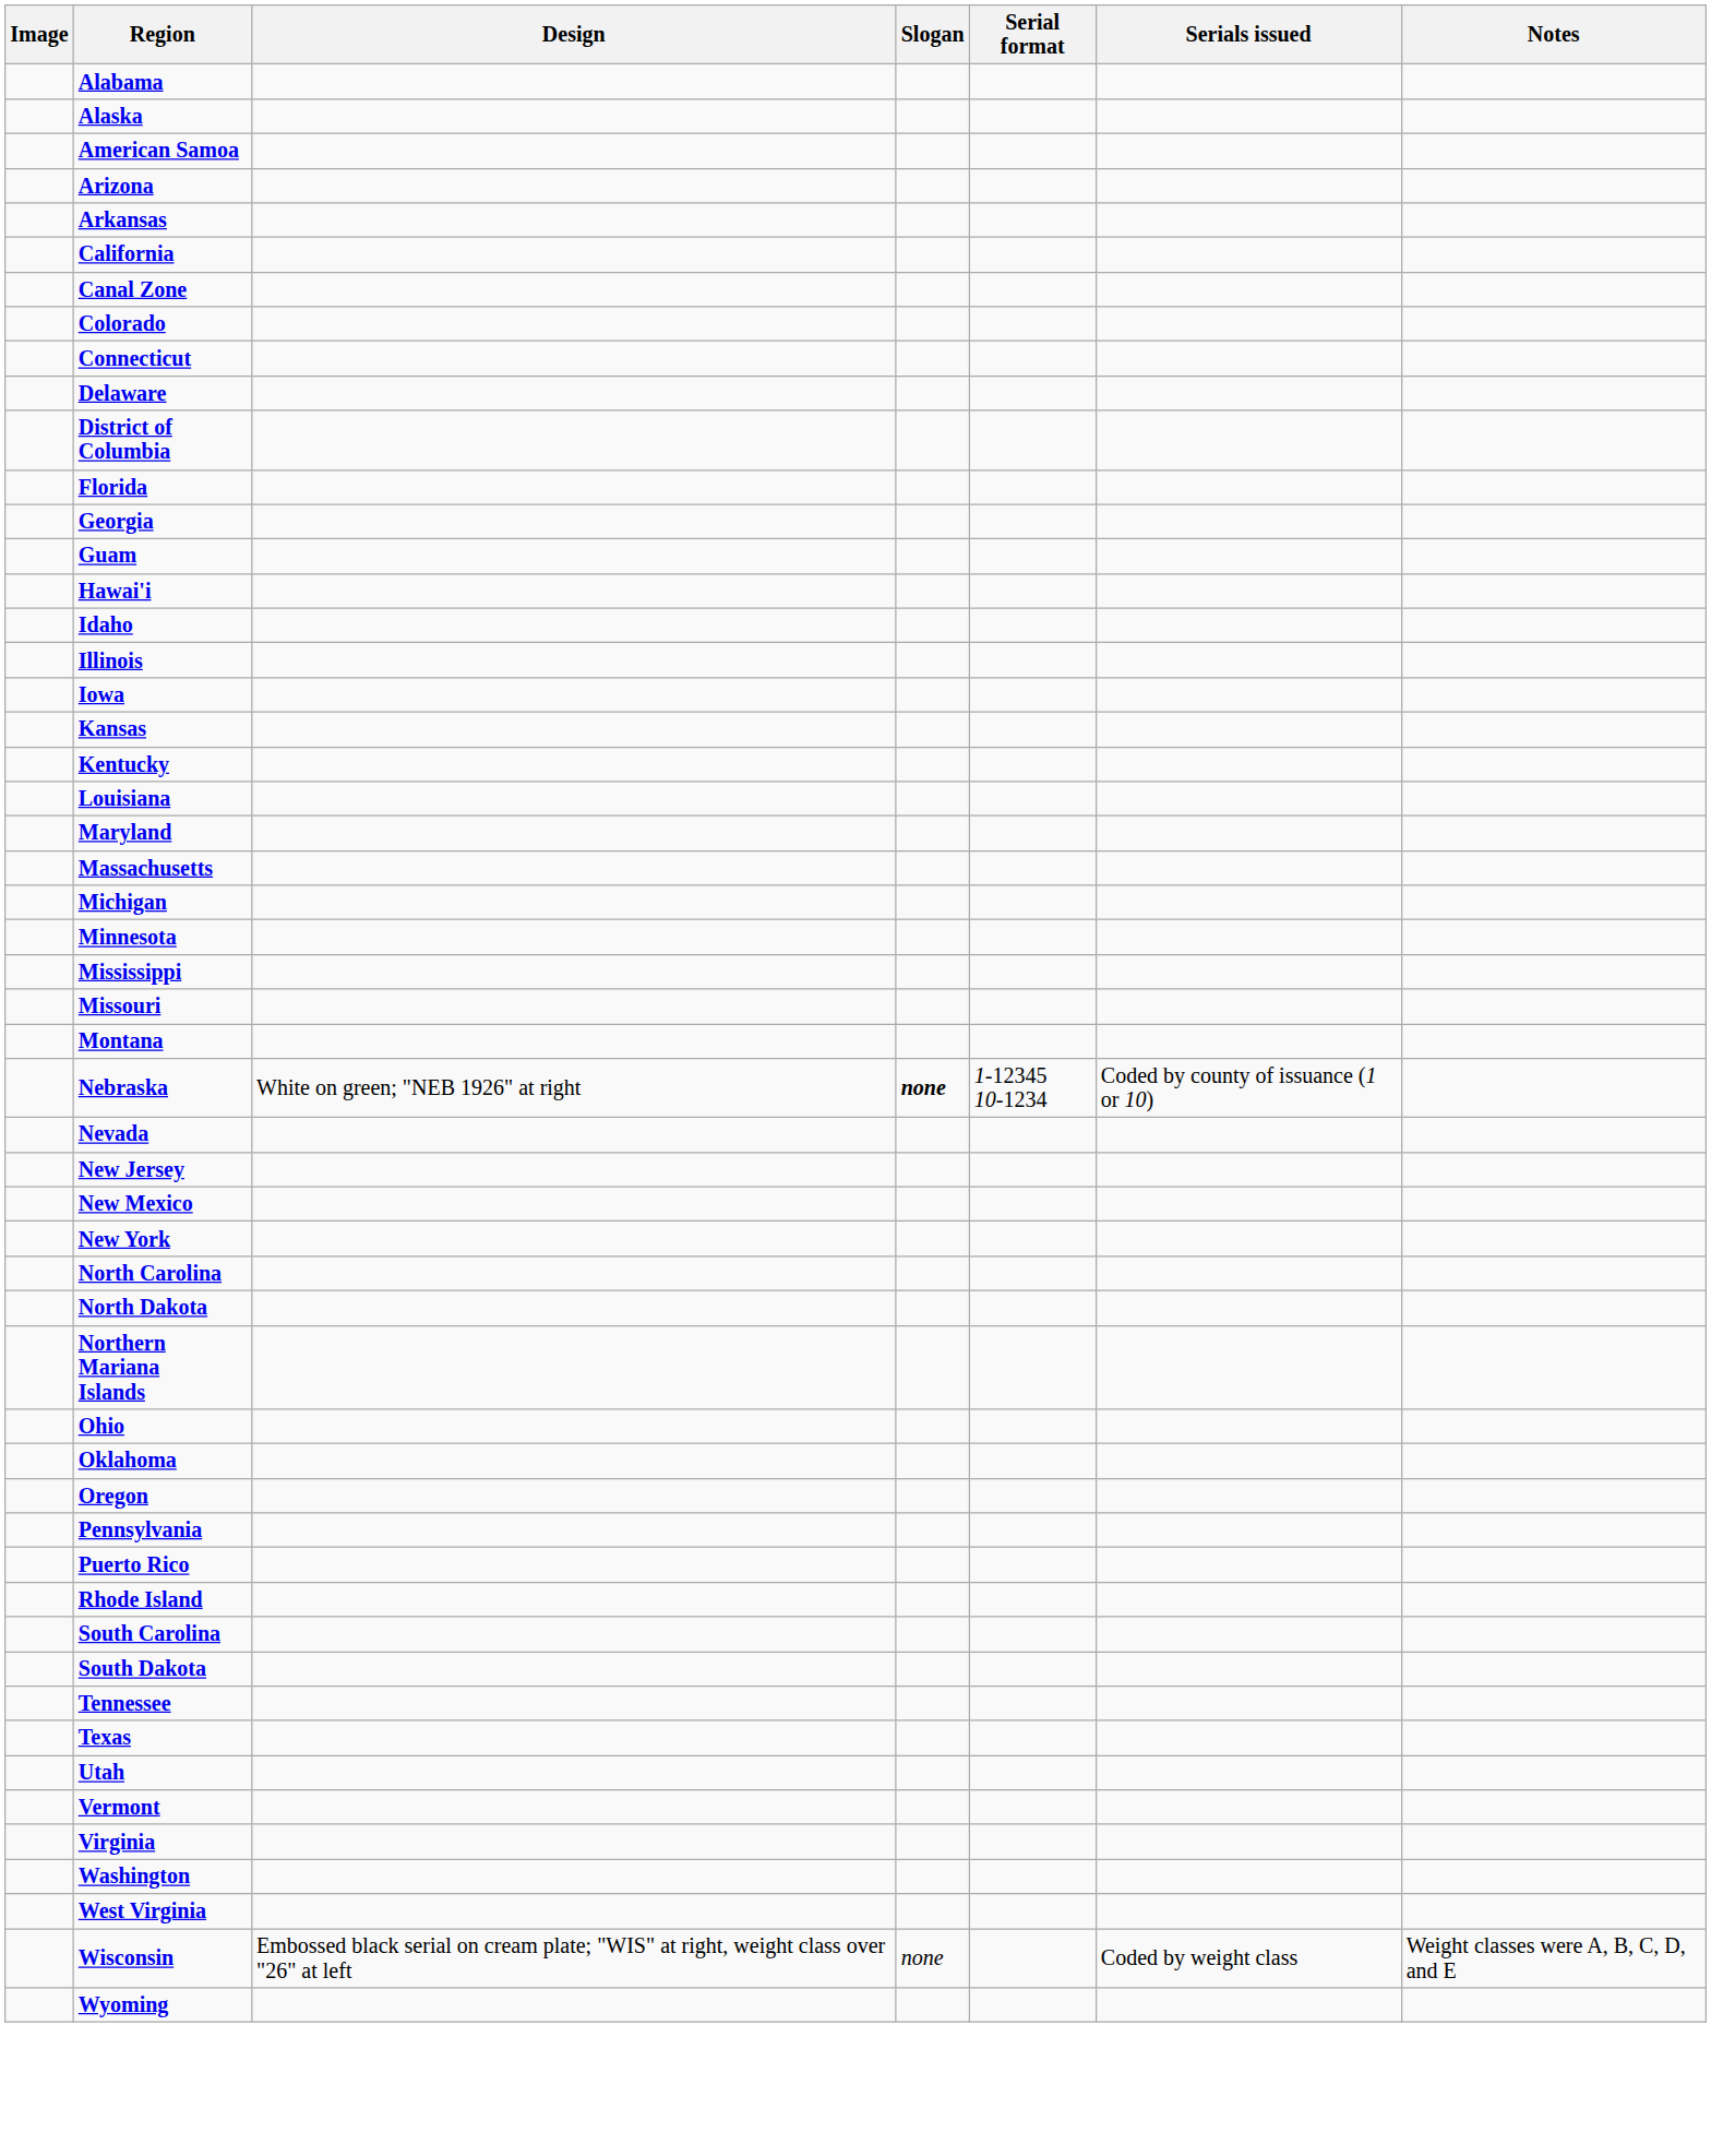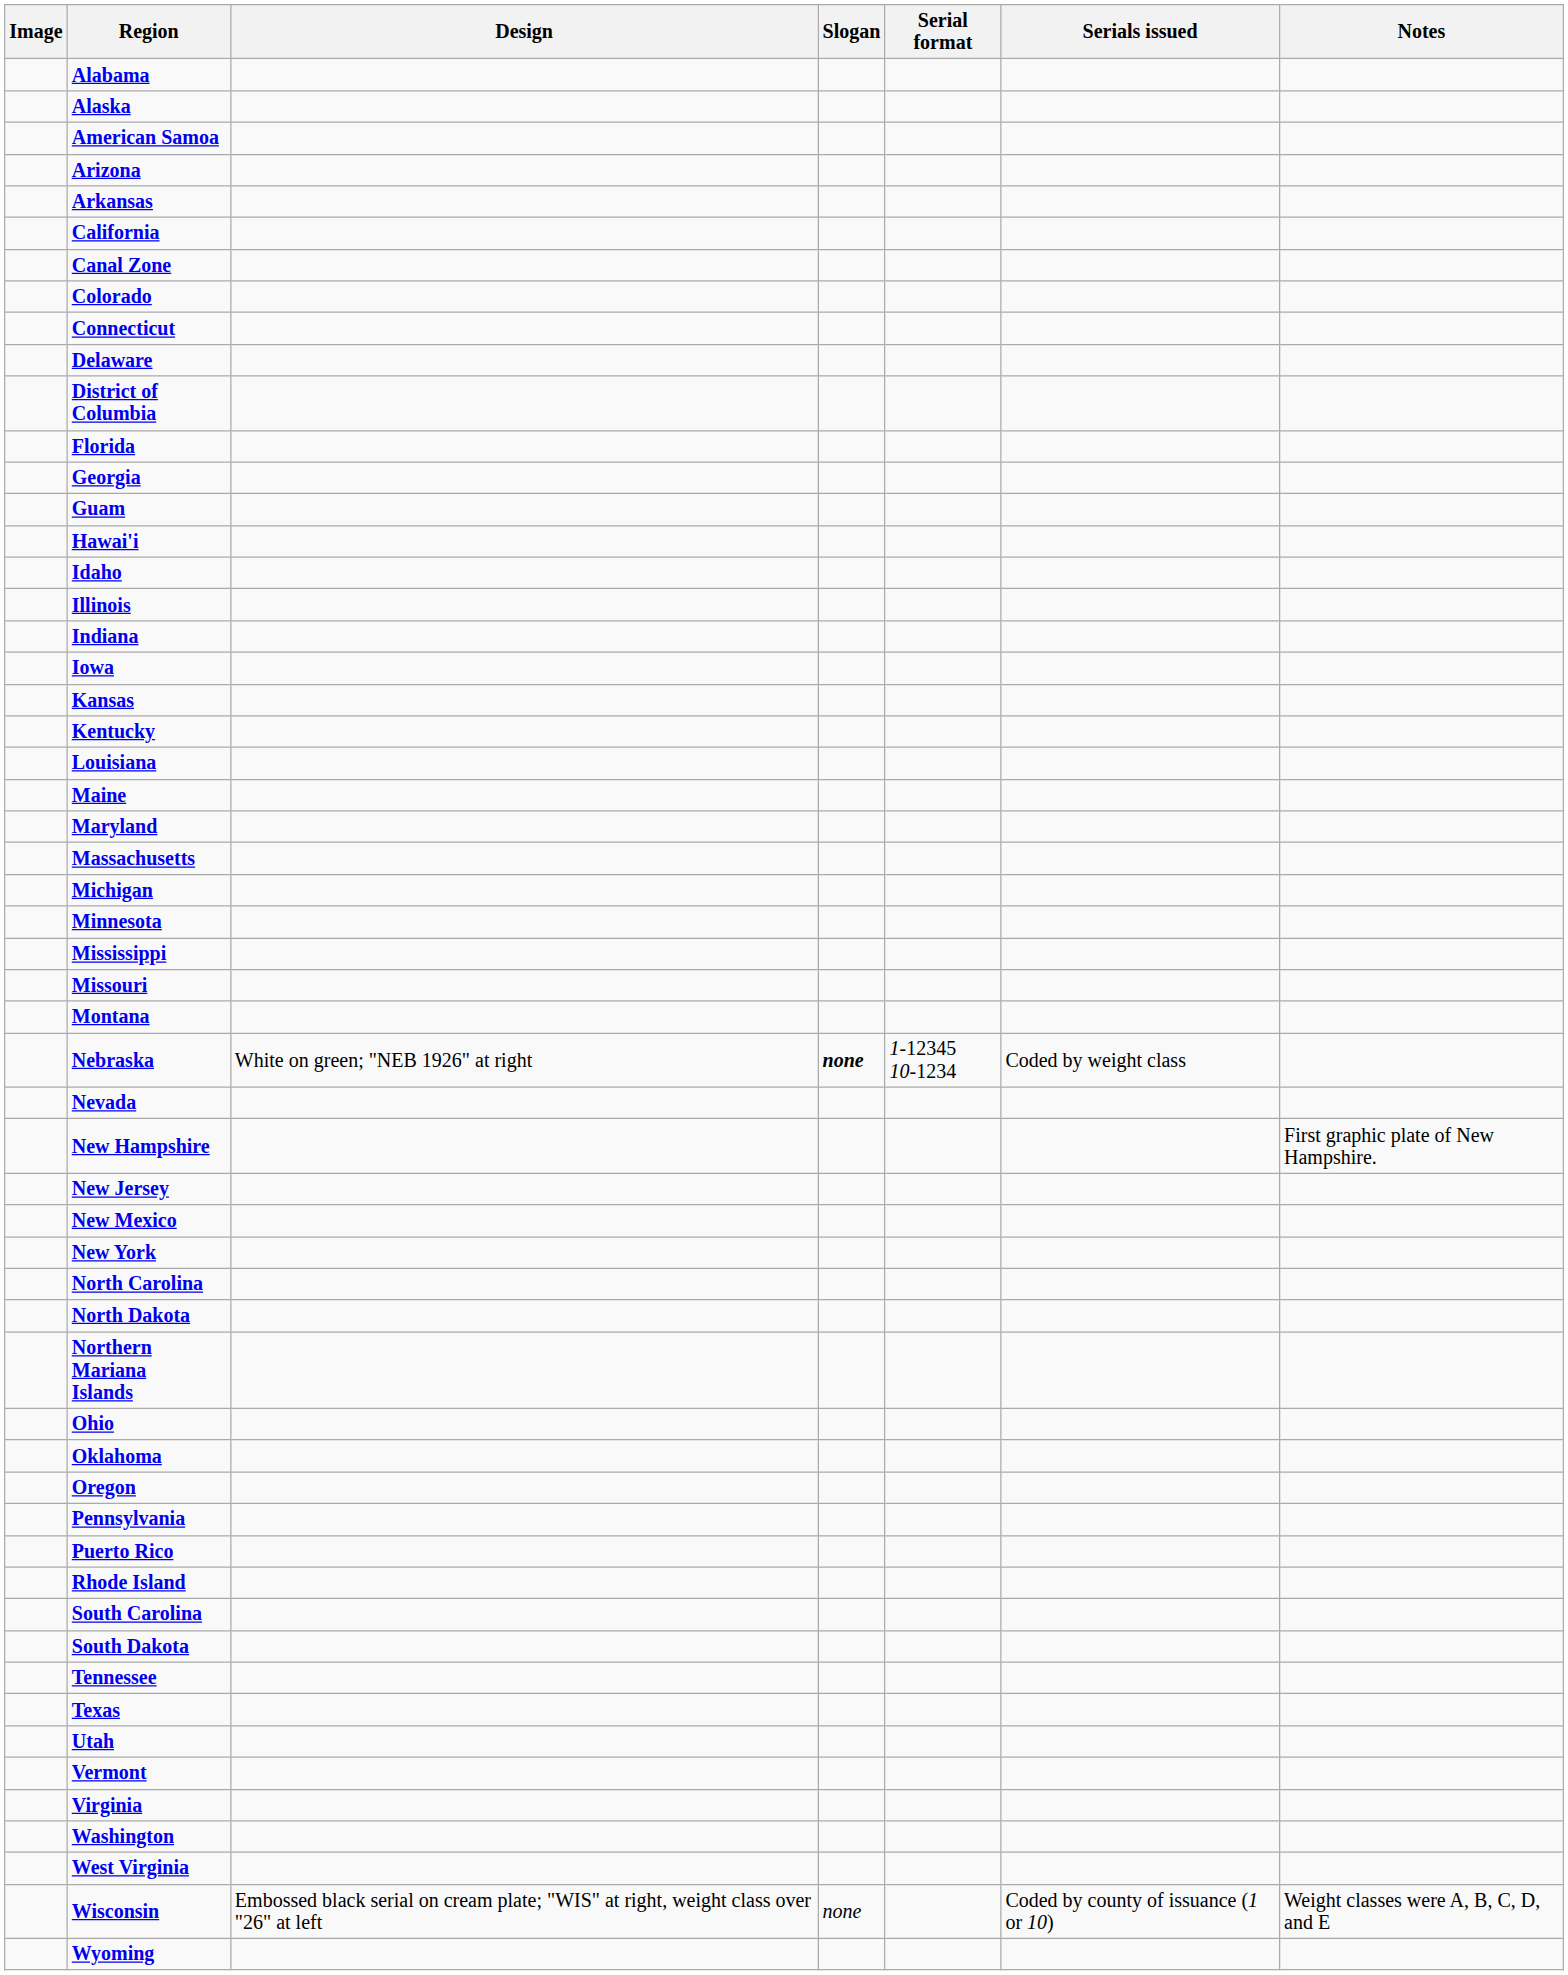 <table class="wikitable">
 <tr>
 <th>Image</th>
 <th>Region</th>
 <th>Design</th>
 <th>Slogan</th>
 <th>Serial format</th>
 <th>Serials issued</th>
 <th>Notes</th>
 </tr>
 <tr>
 <td></td>
 <td><strong><a href='#'>Alabama</a></strong></td>
 <td></td>
 <td></td>
 <td></td>
 <td></td>
 <td></td>
 </tr>
 <tr>
 <td></td>
 <td><strong><a href='#'>Alaska</a></strong></td>
 <td></td>
 <td></td>
 <td></td>
 <td></td>
 <td></td>
 </tr>
 <tr>
 <td></td>
 <td><strong><a href='#'>American Samoa</a></strong></td>
 <td></td>
 <td></td>
 <td></td>
 <td></td>
 <td></td>
 </tr>
 <tr>
 <td></td>
 <td><strong><a href='#'>Arizona</a></strong></td>
 <td></td>
 <td></td>
 <td></td>
 <td></td>
 <td></td>
 </tr>
 <tr>
 <td></td>
 <td><strong><a href='#'>Arkansas</a></strong></td>
 <td></td>
 <td></td>
 <td></td>
 <td></td>
 <td></td>
 </tr>
 <tr>
 <td></td>
 <td><strong><a href='#'>California</a></strong></td>
 <td></td>
 <td></td>
 <td></td>
 <td></td>
 <td></td>
 </tr>
 <tr>
 <td></td>
 <td><strong><a href='#'>Canal Zone</a></strong></td>
 <td></td>
 <td></td>
 <td></td>
 <td></td>
 <td></td>
 </tr>
 <tr>
 <td></td>
 <td><strong><a href='#'>Colorado</a></strong></td>
 <td></td>
 <td></td>
 <td></td>
 <td></td>
 <td></td>
 </tr>
 <tr>
 <td></td>
 <td><strong><a href='#'>Connecticut</a></strong></td>
 <td></td>
 <td></td>
 <td></td>
 <td></td>
 <td></td>
 </tr>
 <tr>
 <td></td>
 <td><strong><a href='#'>Delaware</a></strong></td>
 <td></td>
 <td></td>
 <td></td>
 <td></td>
 <td></td>
 </tr>
 <tr>
 <td></td>
 <td><strong><a href='#'>District of<br>Columbia</a></strong></td>
 <td></td>
 <td></td>
 <td></td>
 <td></td>
 <td></td>
 </tr>
 <tr>
 <td></td>
 <td><strong><a href='#'>Florida</a></strong></td>
 <td></td>
 <td></td>
 <td></td>
 <td></td>
 <td></td>
 </tr>
 <tr>
 <td></td>
 <td><strong><a href='#'>Georgia</a></strong></td>
 <td></td>
 <td></td>
 <td></td>
 <td></td>
 <td></td>
 </tr>
 <tr>
 <td></td>
 <td><strong><a href='#'>Guam</a></strong></td>
 <td></td>
 <td></td>
 <td></td>
 <td></td>
 <td></td>
 </tr>
 <tr>
 <td></td>
 <td><strong><a href='#'>Hawai'i</a></strong></td>
 <td></td>
 <td></td>
 <td></td>
 <td></td>
 <td></td>
 </tr>
 <tr>
 <td></td>
 <td><strong><a href='#'>Idaho</a></strong></td>
 <td></td>
 <td></td>
 <td></td>
 <td></td>
 <td></td>
 </tr>
 <tr>
 <td></td>
 <td><strong><a href='#'>Illinois</a></strong></td>
 <td></td>
 <td></td>
 <td></td>
 <td></td>
 <td></td>
 </tr>
 <tr>
 <td></td>
+<td><strong><a href='#'>Indiana</a></strong></td>
+<td></td>
+<td></td>
+<td></td>
+<td></td>
+<td></td>
+</tr>
+<tr>
+<td></td>
 <td><strong><a href='#'>Iowa</a></strong></td>
 <td></td>
 <td></td>
 <td></td>
 <td></td>
 <td></td>
 </tr>
 <tr>
 <td></td>
 <td><strong><a href='#'>Kansas</a></strong></td>
 <td></td>
 <td></td>
 <td></td>
 <td></td>
 <td></td>
 </tr>
 <tr>
 <td></td>
 <td><strong><a href='#'>Kentucky</a></strong></td>
 <td></td>
 <td></td>
 <td></td>
 <td></td>
 <td></td>
 </tr>
 <tr>
 <td></td>
 <td><strong><a href='#'>Louisiana</a></strong></td>
+<td></td>
+<td></td>
+<td></td>
+<td></td>
+<td></td>
+</tr>
+<tr>
+<td></td>
+<td><strong><a href='#'>Maine</a></strong></td>
 <td></td>
 <td></td>
 <td></td>
 <td></td>
 <td></td>
 </tr>
 <tr>
 <td></td>
 <td><strong><a href='#'>Maryland</a></strong></td>
 <td></td>
 <td></td>
 <td></td>
 <td></td>
 <td></td>
 </tr>
 <tr>
 <td></td>
 <td><strong><a href='#'>Massachusetts</a></strong></td>
 <td></td>
 <td></td>
 <td></td>
 <td></td>
 <td></td>
 </tr>
 <tr>
 <td></td>
 <td><strong><a href='#'>Michigan</a></strong></td>
 <td></td>
 <td></td>
 <td></td>
 <td></td>
 <td></td>
 </tr>
 <tr>
 <td></td>
 <td><strong><a href='#'>Minnesota</a></strong></td>
 <td></td>
 <td></td>
 <td></td>
 <td></td>
 <td></td>
 </tr>
 <tr>
 <td></td>
 <td><strong><a href='#'>Mississippi</a></strong></td>
 <td></td>
 <td></td>
 <td></td>
 <td></td>
 <td></td>
 </tr>
 <tr>
 <td></td>
 <td><strong><a href='#'>Missouri</a></strong></td>
 <td></td>
 <td></td>
 <td></td>
 <td></td>
 <td></td>
 </tr>
 <tr>
 <td></td>
 <td><strong><a href='#'>Montana</a></strong></td>
 <td></td>
 <td></td>
 <td></td>
 <td></td>
 <td></td>
 </tr>
 <tr>
 <td></td>
 <td><strong><a href='#'>Nebraska</a></strong></td>
 <td>White on green; "NEB 1926" at right</td>
 <td><strong><em>none</em></strong></td>
 <td><em>1</em>-12345<br><em>10</em>-1234</td>
-<td>Coded by county of issuance (<em>1</em> or <em>10</em>)</td>
+<td>Coded by weight class</td>
 <td></td>
 </tr>
 <tr>
 <td></td>
 <td><strong><a href='#'>Nevada</a></strong></td>
 <td></td>
 <td></td>
 <td></td>
 <td></td>
 <td></td>
+</tr>
+<tr>
+<td></td>
+<td><strong><a href='#'>New Hampshire</a></strong></td>
+<td></td>
+<td></td>
+<td></td>
+<td></td>
+<td>First graphic plate of New Hampshire.</td>
 </tr>
 <tr>
 <td></td>
 <td><strong><a href='#'>New Jersey</a></strong></td>
 <td></td>
 <td></td>
 <td></td>
 <td></td>
 <td></td>
 </tr>
 <tr>
 <td></td>
 <td><strong><a href='#'>New Mexico</a></strong></td>
 <td></td>
 <td></td>
 <td></td>
 <td></td>
 <td></td>
 </tr>
 <tr>
 <td></td>
 <td><strong><a href='#'>New York</a></strong></td>
 <td></td>
 <td></td>
 <td></td>
 <td></td>
 <td></td>
 </tr>
 <tr>
 <td></td>
 <td><strong><a href='#'>North Carolina</a></strong></td>
 <td></td>
 <td></td>
 <td></td>
 <td></td>
 <td></td>
 </tr>
 <tr>
 <td></td>
 <td><strong><a href='#'>North Dakota</a></strong></td>
 <td></td>
 <td></td>
 <td></td>
 <td></td>
 <td></td>
 </tr>
 <tr>
 <td></td>
 <td><strong><a href='#'>Northern Mariana<br> Islands</a></strong></td>
 <td></td>
 <td></td>
 <td></td>
 <td></td>
 <td></td>
 </tr>
 <tr>
 <td></td>
 <td><strong><a href='#'>Ohio</a></strong></td>
 <td></td>
 <td></td>
 <td></td>
 <td></td>
 <td></td>
 </tr>
 <tr>
 <td></td>
 <td><strong><a href='#'>Oklahoma</a></strong></td>
 <td></td>
 <td></td>
 <td></td>
 <td></td>
 <td></td>
 </tr>
 <tr>
 <td></td>
 <td><strong><a href='#'>Oregon</a></strong></td>
 <td></td>
 <td></td>
 <td></td>
 <td></td>
 <td></td>
 </tr>
 <tr>
 <td></td>
 <td><strong><a href='#'>Pennsylvania</a></strong></td>
 <td></td>
 <td></td>
 <td></td>
 <td></td>
 <td></td>
 </tr>
 <tr>
 <td></td>
 <td><strong><a href='#'>Puerto Rico</a></strong></td>
 <td></td>
 <td></td>
 <td></td>
 <td></td>
 <td></td>
 </tr>
 <tr>
 <td></td>
 <td><strong><a href='#'>Rhode Island</a></strong></td>
 <td></td>
 <td></td>
 <td></td>
 <td></td>
 <td></td>
 </tr>
 <tr>
 <td></td>
 <td><strong><a href='#'>South Carolina</a></strong></td>
 <td></td>
 <td></td>
 <td></td>
 <td></td>
 <td></td>
 </tr>
 <tr>
 <td></td>
 <td><strong><a href='#'>South Dakota</a></strong></td>
 <td></td>
 <td></td>
 <td></td>
 <td></td>
 <td></td>
 </tr>
 <tr>
 <td></td>
 <td><strong><a href='#'>Tennessee</a></strong></td>
 <td></td>
 <td></td>
 <td></td>
 <td></td>
 <td></td>
 </tr>
 <tr>
 <td></td>
 <td><strong><a href='#'>Texas</a></strong></td>
 <td></td>
 <td></td>
 <td></td>
 <td></td>
 <td></td>
 </tr>
 <tr>
 <td></td>
 <td><strong><a href='#'>Utah</a></strong></td>
 <td></td>
 <td></td>
 <td></td>
 <td></td>
 <td></td>
 </tr>
 <tr>
 <td></td>
 <td><strong><a href='#'>Vermont</a></strong></td>
 <td></td>
 <td></td>
 <td></td>
 <td></td>
 <td></td>
 </tr>
 <tr>
 <td></td>
 <td><strong><a href='#'>Virginia</a></strong></td>
 <td></td>
 <td></td>
 <td></td>
 <td></td>
 <td></td>
 </tr>
 <tr>
 <td></td>
 <td><strong><a href='#'>Washington</a></strong></td>
 <td></td>
 <td></td>
 <td></td>
 <td></td>
 <td></td>
 </tr>
 <tr>
 <td></td>
 <td><strong><a href='#'>West Virginia</a></strong></td>
 <td></td>
 <td></td>
 <td></td>
 <td></td>
 <td></td>
 </tr>
 <tr>
 <td></td>
 <td><strong><a href='#'>Wisconsin</a></strong></td>
 <td>Embossed black serial on cream plate; "WIS" at right, weight class over "26" at left</td>
 <td><em>none</em></td>
 <td></td>
-<td>Coded by weight class</td>
+<td>Coded by county of issuance (<em>1</em> or <em>10</em>)</td>
 <td>Weight classes were A, B, C, D, and E</td>
 </tr>
 <tr>
 <td></td>
 <td><strong><a href='#'>Wyoming</a></strong></td>
 <td></td>
 <td></td>
 <td></td>
 <td></td>
 <td></td>
 </tr>
 </table>
